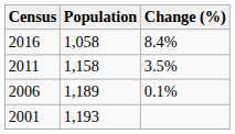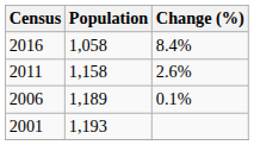 <table class="wikitable">
 <tr>
 <th>Census</th>
 <th>Population</th>
 <th>Change (%)</th>
 </tr>
 <tr>
 <td>2016</td>
 <td>1,058</td>
 <td>8.4%</td>
 </tr>
 <tr>
 <td>2011</td>
 <td>1,158</td>
-<td>3.5%</td>
+<td>2.6%</td>
 </tr>
 <tr>
 <td>2006</td>
 <td>1,189</td>
 <td>0.1%</td>
 </tr>
 <tr>
 <td>2001</td>
 <td>1,193</td>
 <td></td>
 </tr>
 <tr>
 </tr>
 </table>
